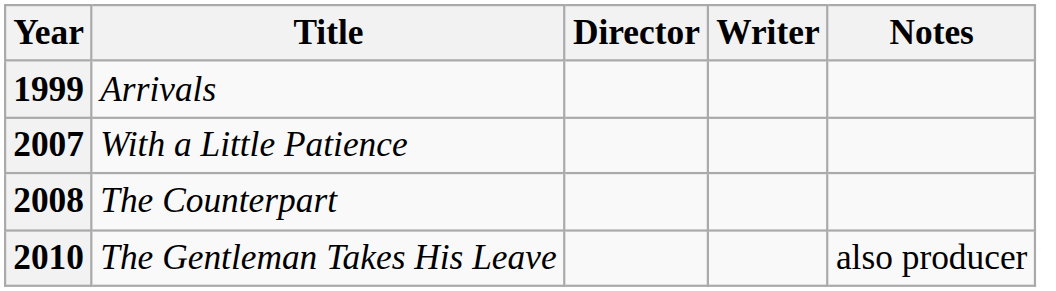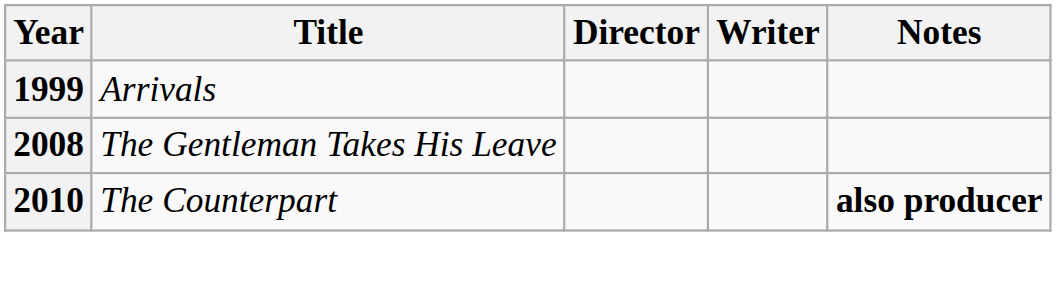 <table class="wikitable">
 <tr>
 <th>Year</th>
 <th>Title</th>
 <th>Director</th>
 <th>Writer</th>
 <th>Notes</th>
 </tr>
 <tr>
 <th>1999</th>
 <td><em>Arrivals</em></td>
 <td></td>
 <td></td>
 <td></td>
 </tr>
 <tr>
-<th>2007</th>
-<td><em>With a Little Patience</em></td>
-<td></td>
-<td></td>
-<td></td>
-</tr>
-<tr>
 <th>2008</th>
-<td><em>The Counterpart</em></td>
+<td><em>The Gentleman Takes His Leave</em></td>
 <td></td>
 <td></td>
 <td></td>
 </tr>
 <tr>
 <th>2010</th>
-<td><em>The Gentleman Takes His Leave</em></td>
+<td><em>The Counterpart</em></td>
 <td></td>
 <td></td>
-<td>also producer</td>
+<td><strong>also producer</strong></td>
 </tr>
 </table>
